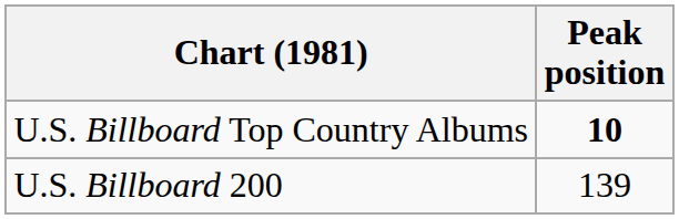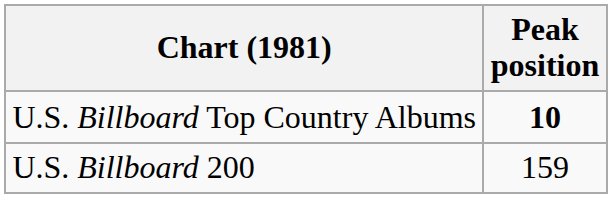 <table class="wikitable">
 <tr>
 <th>Chart (1981)</th>
 <th>Peak<br>position</th>
 </tr>
 <tr>
 <td>U.S. <em>Billboard</em> Top Country Albums</td>
 <td align="center"><strong>10</strong></td>
 </tr>
 <tr>
 <td>U.S. <em>Billboard</em> 200</td>
-<td align="center">139</td>
+<td align="center">159</td>
 </tr>
 </table>
